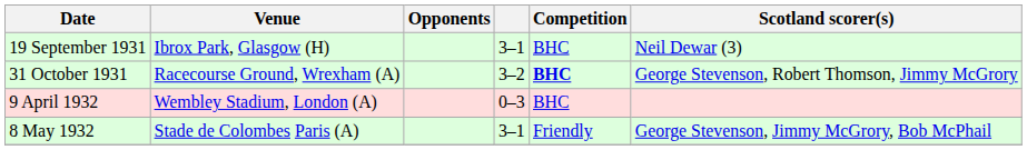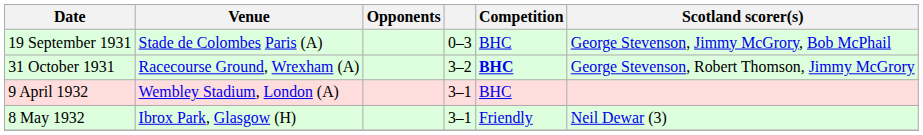 <table class="wikitable">
 <tr>
 <th>Date</th>
 <th>Venue</th>
 <th>Opponents</th>
 <th></th>
 <th>Competition</th>
 <th>Scotland scorer(s)</th>
 </tr>
 <tr bgcolor=#ddffdd>
 <td>19 September 1931</td>
-<td><a href='#'>Ibrox Park</a>, <a href='#'>Glasgow</a> (H)</td>
+<td><a href='#'>Stade de Colombes</a> <a href='#'>Paris</a> (A)</td>
 <td></td>
-<td align=center>3–1</td>
+<td align=center>0–3</td>
 <td><a href='#'>BHC</a></td>
-<td><a href='#'>Neil Dewar</a> (3)</td>
+<td><a href='#'>George Stevenson</a>, <a href='#'>Jimmy McGrory</a>, <a href='#'>Bob McPhail</a></td>
 </tr>
 <tr bgcolor=#ddffdd>
 <td>31 October 1931</td>
 <td><a href='#'>Racecourse Ground</a>, <a href='#'>Wrexham</a> (A)</td>
 <td></td>
 <td align=center>3–2</td>
 <td><strong><a href='#'>BHC</a></strong></td>
 <td><a href='#'>George Stevenson</a>, Robert Thomson, <a href='#'>Jimmy McGrory</a></td>
 </tr>
 <tr bgcolor=#ffdddd>
 <td>9 April 1932</td>
 <td><a href='#'>Wembley Stadium</a>, <a href='#'>London</a> (A)</td>
 <td></td>
-<td align=center>0–3</td>
+<td align=center>3–1</td>
 <td><a href='#'>BHC</a></td>
 <td></td>
 </tr>
 <tr bgcolor=#ddffdd>
 <td>8 May 1932</td>
-<td><a href='#'>Stade de Colombes</a> <a href='#'>Paris</a> (A)</td>
+<td><a href='#'>Ibrox Park</a>, <a href='#'>Glasgow</a> (H)</td>
 <td></td>
 <td align=center>3–1</td>
 <td><a href='#'>Friendly</a></td>
-<td><a href='#'>George Stevenson</a>, <a href='#'>Jimmy McGrory</a>, <a href='#'>Bob McPhail</a></td>
+<td><a href='#'>Neil Dewar</a> (3)</td>
 </tr>
 <tr>
 </tr>
 </table>
